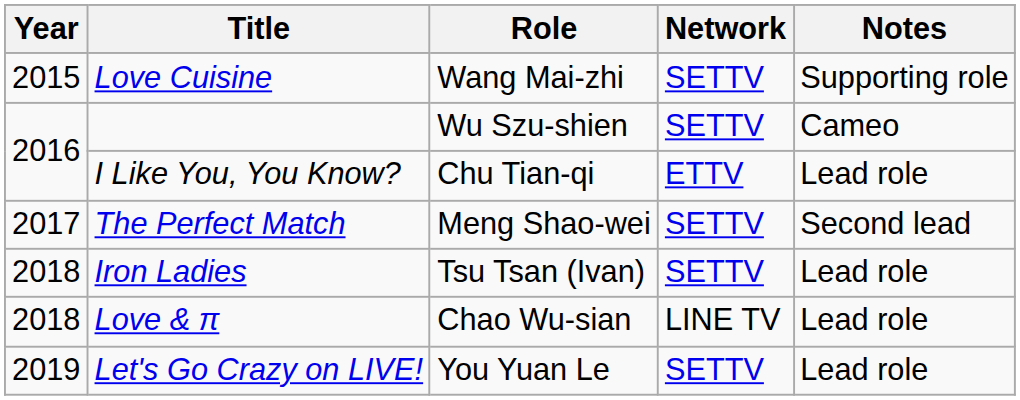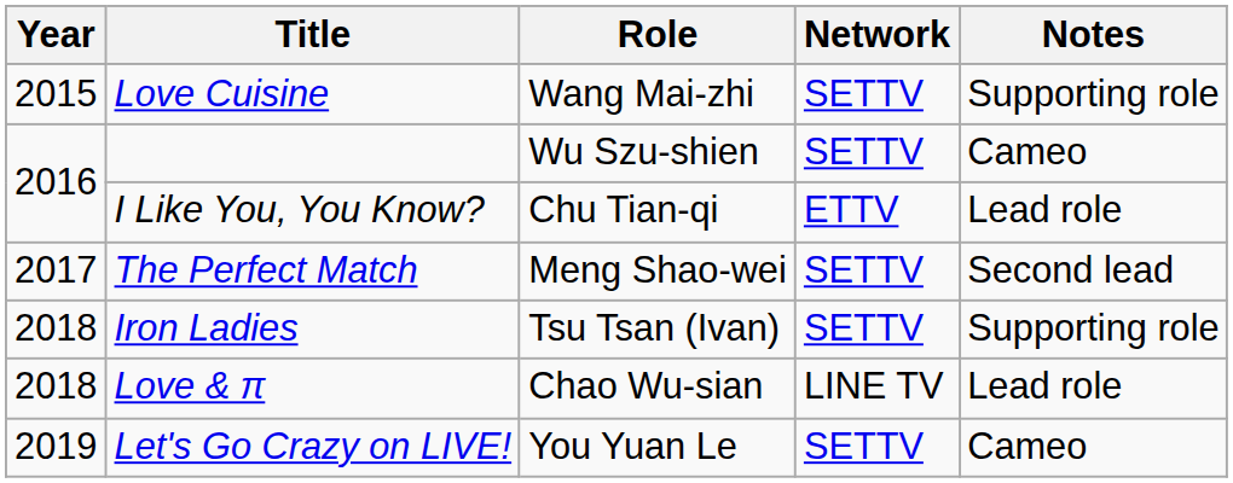 <table class="wikitable" style="text-align:left;">
 <tr>
 <th>Year</th>
 <th>Title</th>
 <th>Role</th>
 <th>Network</th>
 <th>Notes</th>
 </tr>
 <tr>
 <td>2015</td>
 <td><em><a href='#'>Love Cuisine</a></em></td>
 <td>Wang Mai-zhi</td>
 <td><a href='#'>SETTV</a></td>
 <td>Supporting role</td>
 </tr>
 <tr>
 <td rowspan=2>2016</td>
 <td><em></em></td>
 <td>Wu Szu-shien</td>
 <td><a href='#'>SETTV</a></td>
 <td>Cameo</td>
 </tr>
 <tr>
 <td><em>I Like You, You Know?</em></td>
 <td>Chu Tian-qi</td>
 <td><a href='#'>ETTV</a></td>
 <td>Lead role</td>
 </tr>
 <tr>
 <td>2017</td>
 <td><em><a href='#'>The Perfect Match</a></em></td>
 <td>Meng Shao-wei</td>
 <td><a href='#'>SETTV</a></td>
 <td>Second lead</td>
 </tr>
 <tr>
 <td>2018</td>
 <td><em><a href='#'>Iron Ladies</a></em></td>
 <td>Tsu Tsan (Ivan)</td>
 <td><a href='#'>SETTV</a></td>
-<td>Lead role</td>
+<td>Supporting role</td>
 </tr>
 <tr>
 <td>2018</td>
 <td><em><a href='#'>Love & π</a></em></td>
 <td>Chao Wu-sian</td>
 <td>LINE TV</td>
 <td>Lead role</td>
 </tr>
 <tr>
 <td>2019</td>
 <td><em><a href='#'>Let's Go Crazy on LIVE!</a></em></td>
 <td>You Yuan Le</td>
 <td><a href='#'>SETTV</a></td>
-<td>Lead role</td>
+<td>Cameo</td>
 </tr>
 </table>
